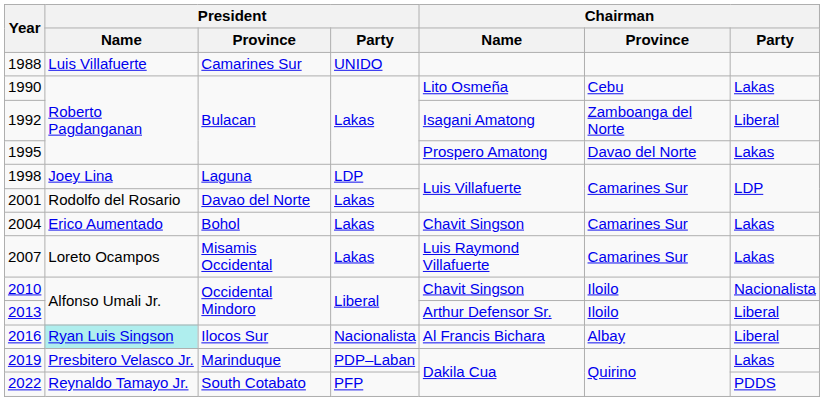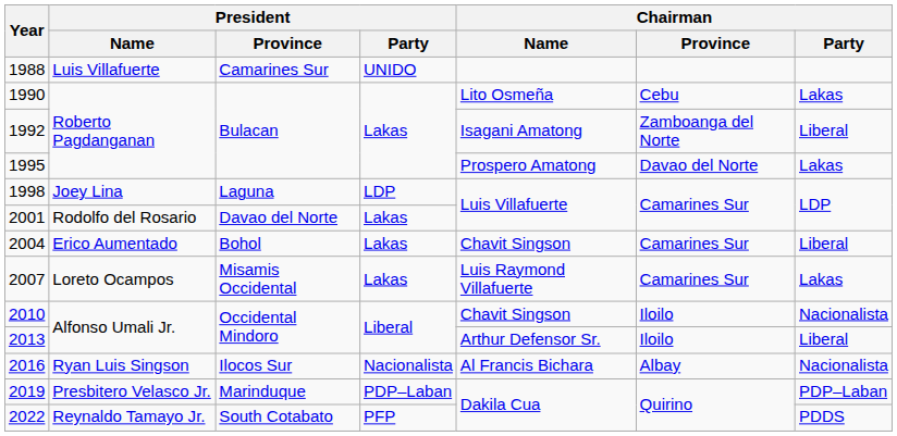 <table class="wikitable">
 <tr>
 <th rowspan="2">Year</th>
 <th colspan="3">President</th>
 <th colspan="3">Chairman</th>
 </tr>
 <tr>
 <th>Name</th>
 <th>Province</th>
 <th>Party</th>
 <th>Name</th>
 <th>Province</th>
 <th>Party</th>
 </tr>
 <tr>
 <td>1988</td>
 <td><a href='#'>Luis Villafuerte</a></td>
 <td><a href='#'>Camarines Sur</a></td>
 <td><a href='#'>UNIDO</a></td>
 <td></td>
 <td></td>
 <td></td>
 </tr>
 <tr>
 <td>1990</td>
 <td rowspan="3"><a href='#'>Roberto Pagdanganan</a></td>
 <td rowspan="3"><a href='#'>Bulacan</a></td>
 <td rowspan="3"><a href='#'>Lakas</a></td>
 <td><a href='#'>Lito Osmeña</a></td>
 <td><a href='#'>Cebu</a></td>
 <td><a href='#'>Lakas</a></td>
 </tr>
 <tr>
 <td>1992</td>
 <td><a href='#'>Isagani Amatong</a></td>
 <td><a href='#'>Zamboanga del Norte</a></td>
 <td><a href='#'>Liberal</a></td>
 </tr>
 <tr>
 <td>1995</td>
 <td><a href='#'>Prospero Amatong</a></td>
 <td><a href='#'>Davao del Norte</a></td>
 <td><a href='#'>Lakas</a></td>
 </tr>
 <tr>
 <td>1998</td>
 <td><a href='#'>Joey Lina</a></td>
 <td><a href='#'>Laguna</a></td>
 <td><a href='#'>LDP</a></td>
 <td rowspan="2"><a href='#'>Luis Villafuerte</a></td>
 <td rowspan="2"><a href='#'>Camarines Sur</a></td>
 <td rowspan="2"><a href='#'>LDP</a></td>
 </tr>
 <tr>
 <td>2001</td>
 <td>Rodolfo del Rosario</td>
 <td><a href='#'>Davao del Norte</a></td>
 <td><a href='#'>Lakas</a></td>
 </tr>
 <tr>
 <td>2004</td>
 <td><a href='#'>Erico Aumentado</a></td>
 <td><a href='#'>Bohol</a></td>
 <td><a href='#'>Lakas</a></td>
 <td><a href='#'>Chavit Singson</a></td>
 <td><a href='#'>Camarines Sur</a></td>
-<td><a href='#'>Lakas</a></td>
+<td><a href='#'>Liberal</a></td>
 </tr>
 <tr>
 <td>2007</td>
 <td>Loreto Ocampos</td>
 <td><a href='#'>Misamis Occidental</a></td>
 <td><a href='#'>Lakas</a></td>
 <td><a href='#'>Luis Raymond Villafuerte</a></td>
 <td><a href='#'>Camarines Sur</a></td>
 <td><a href='#'>Lakas</a></td>
 </tr>
 <tr>
 <td><a href='#'>2010</a></td>
 <td rowspan="2">Alfonso Umali Jr.</td>
 <td rowspan="2"><a href='#'>Occidental Mindoro</a></td>
 <td rowspan="2"><a href='#'>Liberal</a></td>
 <td><a href='#'>Chavit Singson</a></td>
 <td><a href='#'>Iloilo</a></td>
 <td><a href='#'>Nacionalista</a></td>
 </tr>
 <tr>
 <td><a href='#'>2013</a></td>
 <td><a href='#'>Arthur Defensor Sr.</a></td>
 <td><a href='#'>Iloilo</a></td>
 <td><a href='#'>Liberal</a></td>
 </tr>
 <tr>
 <td><a href='#'>2016</a></td>
-<td style="background: paleturquoise;"><a href='#'>Ryan Luis Singson</a></td>
+<td><a href='#'>Ryan Luis Singson</a></td>
 <td><a href='#'>Ilocos Sur</a></td>
 <td><a href='#'>Nacionalista</a></td>
 <td><a href='#'>Al Francis Bichara</a></td>
 <td><a href='#'>Albay</a></td>
-<td><a href='#'>Liberal</a></td>
+<td><a href='#'>Nacionalista</a></td>
 </tr>
 <tr>
 <td><a href='#'>2019</a></td>
 <td><a href='#'>Presbitero Velasco Jr.</a></td>
 <td><a href='#'>Marinduque</a></td>
 <td><a href='#'>PDP–Laban</a></td>
 <td rowspan="2"><a href='#'>Dakila Cua</a></td>
 <td rowspan="2"><a href='#'>Quirino</a></td>
-<td><a href='#'>Lakas</a></td>
+<td><a href='#'>PDP–Laban</a></td>
 </tr>
 <tr>
 <td><a href='#'>2022</a></td>
 <td><a href='#'>Reynaldo Tamayo Jr.</a></td>
 <td><a href='#'>South Cotabato</a></td>
 <td><a href='#'>PFP</a></td>
 <td><a href='#'>PDDS</a></td>
 </tr>
 </table>
